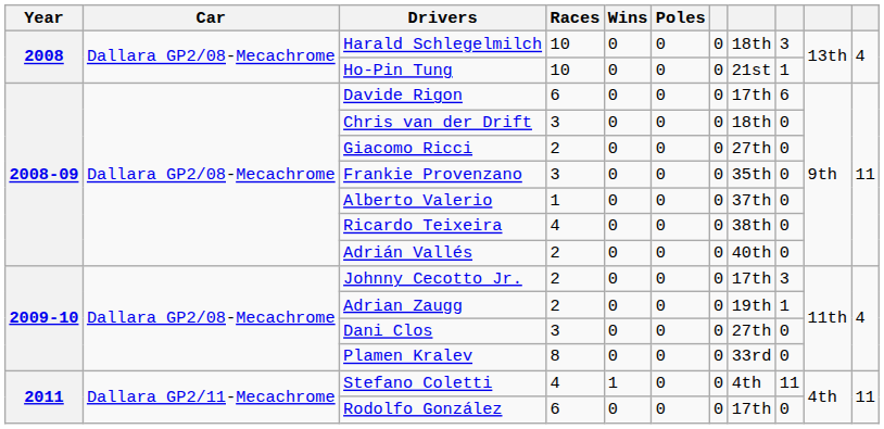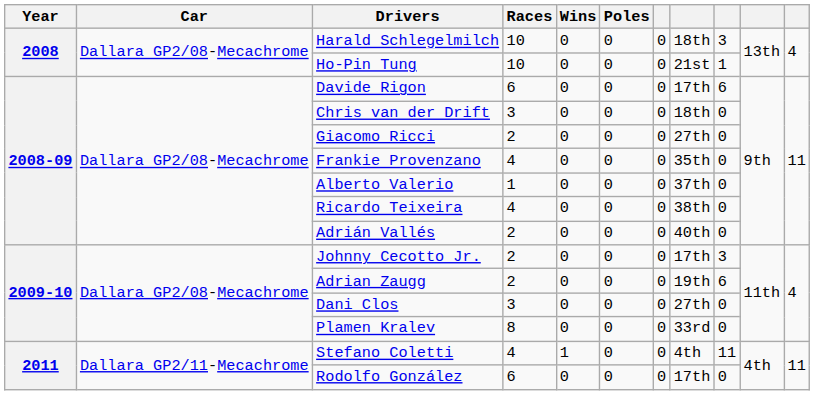 <table class="wikitable" style="font-size:85%">
 <tr>
 <th>Year</th>
 <th>Car</th>
 <th>Drivers</th>
 <th>Races</th>
 <th>Wins</th>
 <th>Poles</th>
 <th></th>
 <th></th>
 <th></th>
 <th></th>
 <th></th>
 </tr>
 <tr>
 <th rowspan=2><a href='#'>2008</a></th>
 <td rowspan=2><a href='#'>Dallara GP2/08</a>-<a href='#'>Mecachrome</a></td>
 <td> <a href='#'>Harald Schlegelmilch</a></td>
 <td>10</td>
 <td>0</td>
 <td>0</td>
 <td>0</td>
 <td>18th</td>
 <td>3</td>
 <td rowspan=2>13th</td>
 <td rowspan=2>4</td>
 </tr>
 <tr>
 <td> <a href='#'>Ho-Pin Tung</a></td>
 <td>10</td>
 <td>0</td>
 <td>0</td>
 <td>0</td>
 <td>21st</td>
 <td>1</td>
 </tr>
 <tr>
 <th rowspan=7><a href='#'>2008-09</a></th>
 <td rowspan=7><a href='#'>Dallara GP2/08</a>-<a href='#'>Mecachrome</a></td>
 <td> <a href='#'>Davide Rigon</a></td>
 <td>6</td>
 <td>0</td>
 <td>0</td>
 <td>0</td>
 <td>17th</td>
 <td>6</td>
 <td rowspan=7>9th</td>
 <td rowspan=7>11</td>
 </tr>
 <tr>
 <td> <a href='#'>Chris van der Drift</a></td>
 <td>3</td>
 <td>0</td>
 <td>0</td>
 <td>0</td>
 <td>18th</td>
 <td>0</td>
 </tr>
 <tr>
 <td> <a href='#'>Giacomo Ricci</a></td>
 <td>2</td>
 <td>0</td>
 <td>0</td>
 <td>0</td>
 <td>27th</td>
 <td>0</td>
 </tr>
 <tr>
 <td> <a href='#'>Frankie Provenzano</a></td>
-<td>3</td>
+<td>4</td>
 <td>0</td>
 <td>0</td>
 <td>0</td>
 <td>35th</td>
 <td>0</td>
 </tr>
 <tr>
 <td> <a href='#'>Alberto Valerio</a></td>
 <td>1</td>
 <td>0</td>
 <td>0</td>
 <td>0</td>
 <td>37th</td>
 <td>0</td>
 </tr>
 <tr>
 <td> <a href='#'>Ricardo Teixeira</a></td>
 <td>4</td>
 <td>0</td>
 <td>0</td>
 <td>0</td>
 <td>38th</td>
 <td>0</td>
 </tr>
 <tr>
 <td> <a href='#'>Adrián Vallés</a></td>
 <td>2</td>
 <td>0</td>
 <td>0</td>
 <td>0</td>
 <td>40th</td>
 <td>0</td>
 </tr>
 <tr>
 <th rowspan=4><a href='#'>2009-10</a></th>
 <td rowspan=4><a href='#'>Dallara GP2/08</a>-<a href='#'>Mecachrome</a></td>
 <td> <a href='#'>Johnny Cecotto Jr.</a></td>
 <td>2</td>
 <td>0</td>
 <td>0</td>
 <td>0</td>
 <td>17th</td>
 <td>3</td>
 <td rowspan=4>11th</td>
 <td rowspan=4>4</td>
 </tr>
 <tr>
 <td> <a href='#'>Adrian Zaugg</a></td>
 <td>2</td>
 <td>0</td>
 <td>0</td>
 <td>0</td>
 <td>19th</td>
-<td>1</td>
+<td>6</td>
 </tr>
 <tr>
 <td> <a href='#'>Dani Clos</a></td>
 <td>3</td>
 <td>0</td>
 <td>0</td>
 <td>0</td>
 <td>27th</td>
 <td>0</td>
 </tr>
 <tr>
 <td> <a href='#'>Plamen Kralev</a></td>
 <td>8</td>
 <td>0</td>
 <td>0</td>
 <td>0</td>
 <td>33rd</td>
 <td>0</td>
 </tr>
 <tr>
 <th rowspan=2><a href='#'>2011</a></th>
 <td rowspan=2><a href='#'>Dallara GP2/11</a>-<a href='#'>Mecachrome</a></td>
 <td> <a href='#'>Stefano Coletti</a></td>
 <td>4</td>
 <td>1</td>
 <td>0</td>
 <td>0</td>
 <td>4th</td>
 <td>11</td>
 <td rowspan=2>4th</td>
 <td rowspan=2>11</td>
 </tr>
 <tr>
 <td> <a href='#'>Rodolfo González</a></td>
 <td>6</td>
 <td>0</td>
 <td>0</td>
 <td>0</td>
 <td>17th</td>
 <td>0</td>
 </tr>
 </table>
